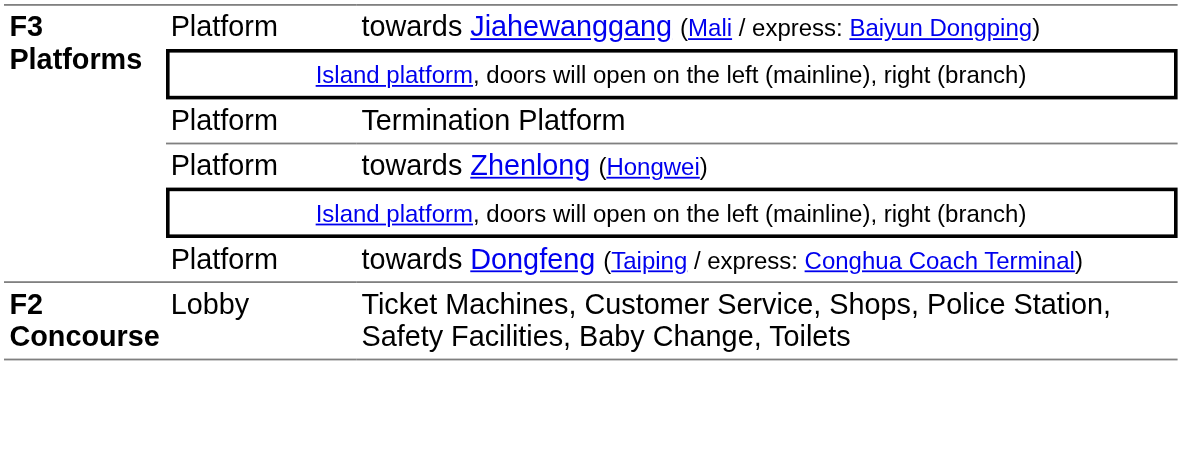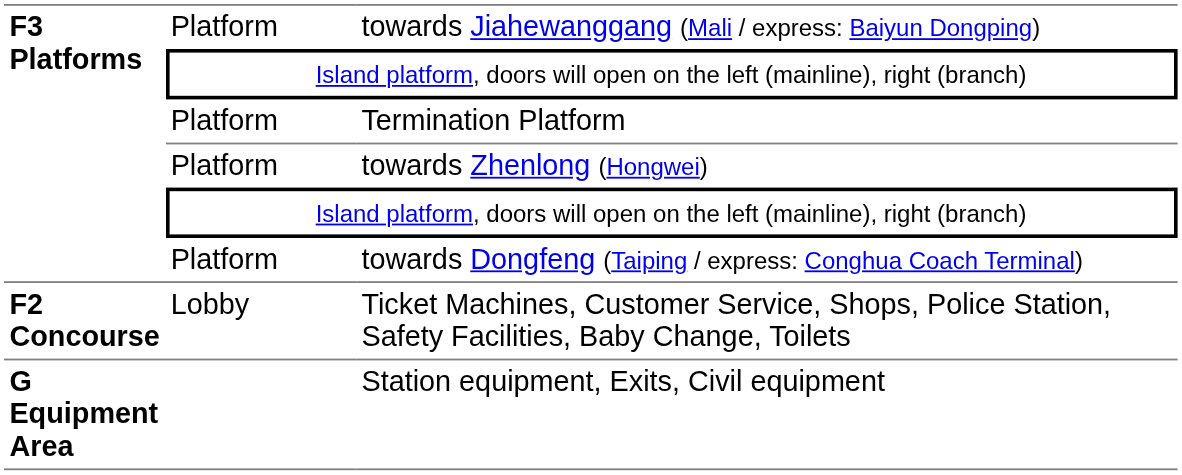 <table table border=0 cellspacing=0 cellpadding=3>
 <tr>
 <td style="border-top:solid 1px gray;" rowspan=6 valign=top><strong>F3<br>Platforms</strong></td>
 <td style="border-top:solid 1px gray;" valign=top>Platform </td>
 <td style="border-top:solid 1px gray;" valign=top>  towards <a href='#'>Jiahewanggang</a> <small>(<a href='#'>Mali</a> / express: <a href='#'>Baiyun Dongping</a>)</small></td>
 </tr>
 <tr>
 <td style="border-right:solid 2px black;border-left:solid 2px black;border-top:solid 2px black;border-bottom:solid 2px black;text-align:center;" colspan=2><small><a href='#'>Island platform</a>, doors will open on the left (mainline), right (branch)</small></td>
 </tr>
 <tr>
 <td style="border-bottom:solid 1px gray;">Platform </td>
 <td style="border-bottom:solid 1px gray;">  Termination Platform</td>
 </tr>
 <tr>
 <td>Platform </td>
 <td> towards <a href='#'>Zhenlong</a> <small>(<a href='#'>Hongwei</a>) </small></td>
 </tr>
 <tr>
 <td style="border-right:solid 2px black;border-left:solid 2px black;border-top:solid 2px black;border-bottom:solid 2px black;text-align:center;" colspan=2><small><a href='#'>Island platform</a>, doors will open on the left (mainline), right (branch)</small></td>
 </tr>
 <tr>
 <td>Platform </td>
 <td> towards <a href='#'>Dongfeng</a> <small>(<a href='#'>Taiping</a> / express: <a href='#'>Conghua Coach Terminal</a>)</small> </td>
 </tr>
 <tr>
 <td style="border-bottom:solid 1px gray; border-top:solid 1px gray;" valign=top width=50><strong>F2<br>Concourse</strong></td>
 <td style="border-bottom:solid 1px gray; border-top:solid 1px gray;" valign=top width=100>Lobby</td>
 <td style="border-bottom:solid 1px gray; border-top:solid 1px gray;" valign=top width=450>Ticket Machines, Customer Service, Shops, Police Station, Safety Facilities, Baby Change, Toilets</td>
 </tr>
+<tr>
+<td style="border-bottom:solid 1px gray;" width=50 valign=top><strong>G<br>Equipment Area</strong></td>
+<td style="border-bottom:solid 1px gray;" width=100 valign=top></td>
+<td style="border-bottom:solid 1px gray;" width=450 valign=top>Station equipment, Exits, Civil equipment</td>
+</tr>
 </table>
